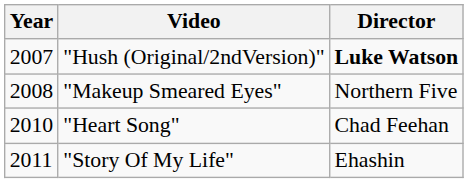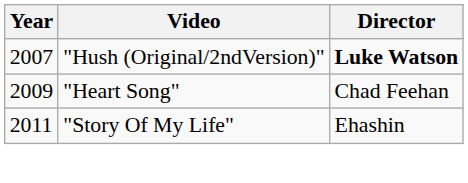 <table class="wikitable">
 <tr>
 <th>Year</th>
 <th>Video</th>
 <th>Director</th>
 </tr>
 <tr>
 <td>2007</td>
 <td>"Hush (Original/2ndVersion)"</td>
 <td><strong>Luke Watson</strong></td>
 </tr>
 <tr>
-<td>2008</td>
-<td>"Makeup Smeared Eyes"</td>
-<td>Northern Five</td>
-</tr>
-<tr>
-<td>2010</td>
+<td>2009</td>
 <td>"Heart Song"</td>
 <td>Chad Feehan</td>
 </tr>
 <tr>
 <td>2011</td>
 <td>"Story Of My Life"</td>
 <td>Ehashin</td>
 </tr>
 </table>
